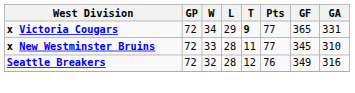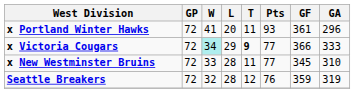 <table class="wikitable">
 <tr>
 <th width="45%">West Division</th>
 <th width="5%">GP</th>
 <th width="5%">W</th>
 <th width="5%">L</th>
 <th width="5%">T</th>
 <th width="7.5%">Pts</th>
 <th width="7.5%">GF</th>
 <th width="7.5%">GA</th>
 </tr>
 <tr>
+<td><strong>x <a href='#'>Portland Winter Hawks</a></strong></td>
+<td>72</td>
+<td>41</td>
+<td>20</td>
+<td>11</td>
+<td>93</td>
+<td>361</td>
+<td>296</td>
+</tr>
+<tr>
 <td><strong>x <a href='#'>Victoria Cougars</a></strong></td>
 <td>72</td>
-<td>34</td>
+<td style="background: paleturquoise;">34</td>
 <td>29</td>
 <td><strong>9</strong></td>
 <td>77</td>
-<td>365</td>
-<td>331</td>
+<td>366</td>
+<td>333</td>
 </tr>
 <tr>
 <td><strong>x <a href='#'>New Westminster Bruins</a></strong></td>
 <td>72</td>
 <td>33</td>
 <td>28</td>
 <td>11</td>
 <td>77</td>
 <td>345</td>
 <td>310</td>
 </tr>
 <tr>
 <td><strong><a href='#'>Seattle Breakers</a></strong></td>
 <td>72</td>
 <td>32</td>
 <td>28</td>
 <td>12</td>
 <td>76</td>
-<td>349</td>
-<td>316</td>
+<td>359</td>
+<td>319</td>
 </tr>
 <tr>
 </tr>
 </table>
